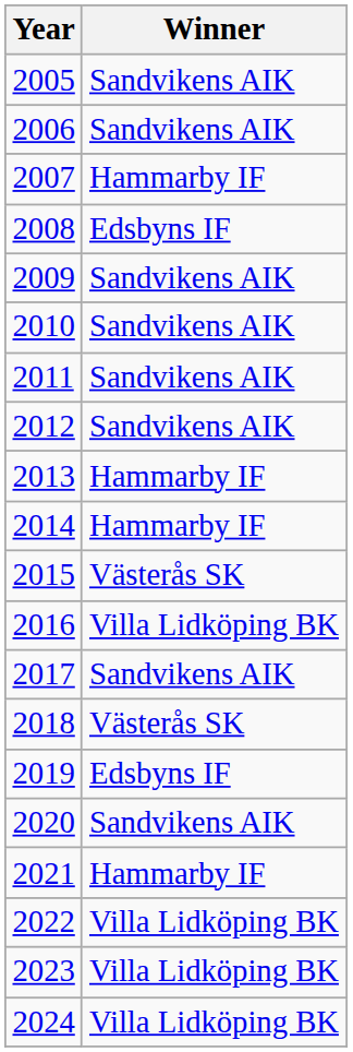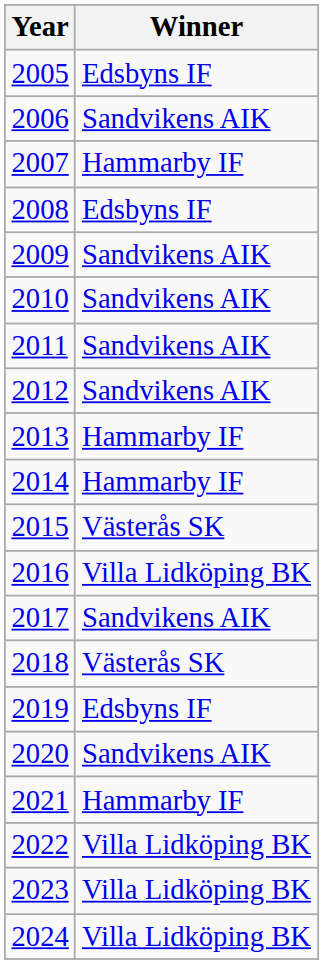 <table class=wikitable>
 <tr>
 <th>Year</th>
 <th>Winner</th>
 </tr>
 <tr>
 <td><a href='#'>2005</a></td>
-<td><a href='#'>Sandvikens AIK</a></td>
+<td><a href='#'>Edsbyns IF</a></td>
 </tr>
 <tr>
 <td><a href='#'>2006</a></td>
 <td><a href='#'>Sandvikens AIK</a></td>
 </tr>
 <tr>
 <td><a href='#'>2007</a></td>
 <td><a href='#'>Hammarby IF</a></td>
 </tr>
 <tr>
 <td><a href='#'>2008</a></td>
 <td><a href='#'>Edsbyns IF</a></td>
 </tr>
 <tr>
 <td><a href='#'>2009</a></td>
 <td><a href='#'>Sandvikens AIK</a></td>
 </tr>
 <tr>
 <td><a href='#'>2010</a></td>
 <td><a href='#'>Sandvikens AIK</a></td>
 </tr>
 <tr>
 <td><a href='#'>2011</a></td>
 <td><a href='#'>Sandvikens AIK</a></td>
 </tr>
 <tr>
 <td><a href='#'>2012</a></td>
 <td><a href='#'>Sandvikens AIK</a></td>
 </tr>
 <tr>
 <td><a href='#'>2013</a></td>
 <td><a href='#'>Hammarby IF</a></td>
 </tr>
 <tr>
 <td><a href='#'>2014</a></td>
 <td><a href='#'>Hammarby IF</a></td>
 </tr>
 <tr>
 <td><a href='#'>2015</a></td>
 <td><a href='#'>Västerås SK</a></td>
 </tr>
 <tr>
 <td><a href='#'>2016</a></td>
 <td><a href='#'>Villa Lidköping BK</a></td>
 </tr>
 <tr>
 <td><a href='#'>2017</a></td>
 <td><a href='#'>Sandvikens AIK</a></td>
 </tr>
 <tr>
 <td><a href='#'>2018</a></td>
 <td><a href='#'>Västerås SK</a></td>
 </tr>
 <tr>
 <td><a href='#'>2019</a></td>
 <td><a href='#'>Edsbyns IF</a></td>
 </tr>
 <tr>
 <td><a href='#'>2020</a></td>
 <td><a href='#'>Sandvikens AIK</a></td>
 </tr>
 <tr>
 <td><a href='#'>2021</a></td>
 <td><a href='#'>Hammarby IF</a></td>
 </tr>
 <tr>
 <td><a href='#'>2022</a></td>
 <td><a href='#'>Villa Lidköping BK</a></td>
 </tr>
 <tr>
 <td><a href='#'>2023</a></td>
 <td><a href='#'>Villa Lidköping BK</a></td>
 </tr>
 <tr>
 <td><a href='#'>2024</a></td>
 <td><a href='#'>Villa Lidköping BK</a></td>
 </tr>
 </table>
